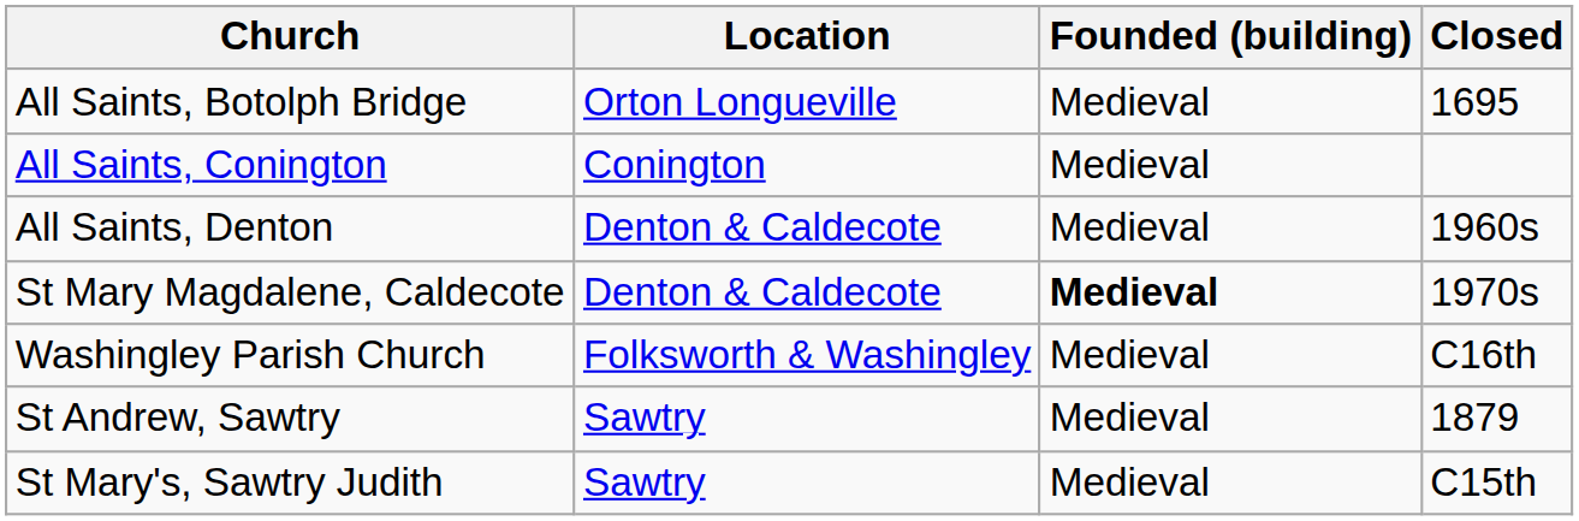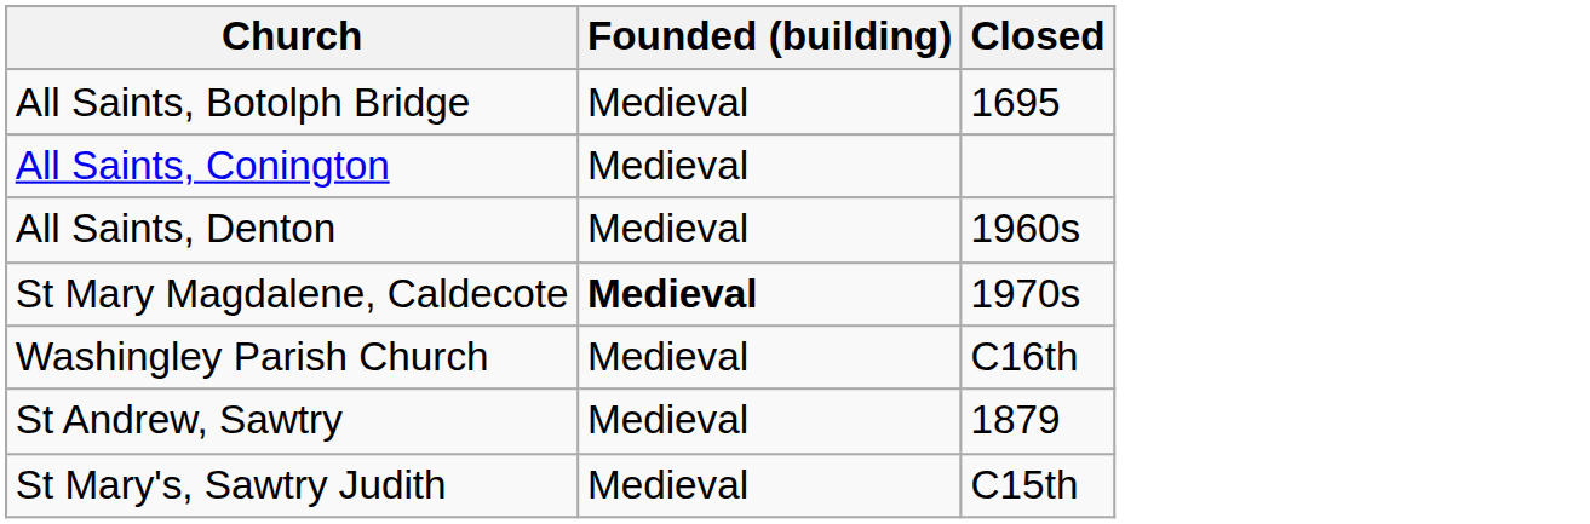 <table class="wikitable">
 <tr>
 <th>Church</th>
-<th>Location</th>
 <th>Founded (building)</th>
 <th>Closed</th>
 </tr>
 <tr>
 <td>All Saints, Botolph Bridge</td>
-<td><a href='#'>Orton Longueville</a></td>
 <td>Medieval</td>
 <td>1695</td>
 </tr>
 <tr>
 <td><a href='#'>All Saints, Conington</a></td>
-<td><a href='#'>Conington</a></td>
 <td>Medieval</td>
 <td></td>
 </tr>
 <tr>
 <td>All Saints, Denton</td>
-<td><a href='#'>Denton & Caldecote</a></td>
 <td>Medieval</td>
 <td>1960s</td>
 </tr>
 <tr>
 <td>St Mary Magdalene, Caldecote</td>
-<td><a href='#'>Denton & Caldecote</a></td>
 <td><strong>Medieval</strong></td>
 <td>1970s</td>
 </tr>
 <tr>
 <td>Washingley Parish Church</td>
-<td><a href='#'>Folksworth & Washingley</a></td>
 <td>Medieval</td>
 <td>C16th</td>
 </tr>
 <tr>
 <td>St Andrew, Sawtry</td>
-<td><a href='#'>Sawtry</a></td>
 <td>Medieval</td>
 <td>1879</td>
 </tr>
 <tr>
 <td>St Mary's, Sawtry Judith</td>
-<td><a href='#'>Sawtry</a></td>
 <td>Medieval</td>
 <td>C15th</td>
 </tr>
 </table>
